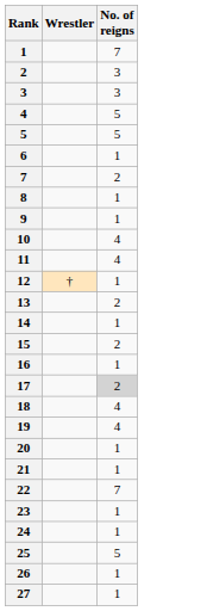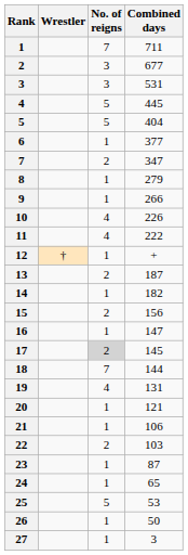 <table class="wikitable sortable" style="text-align: center">
 <tr>
 <th>Rank</th>
 <th>Wrestler</th>
 <th>No. of<br>reigns</th>
+<th data-sort-type="number">Combined<br>days</th>
 </tr>
 <tr>
 <th>1</th>
 <td></td>
 <td>7</td>
+<td>711</td>
 </tr>
 <tr>
 <th>2</th>
 <td></td>
 <td>3</td>
+<td>677</td>
 </tr>
 <tr>
 <th>3</th>
 <td></td>
 <td>3</td>
+<td>531</td>
 </tr>
 <tr>
 <th>4</th>
 <td></td>
 <td>5</td>
+<td>445</td>
 </tr>
 <tr>
 <th>5</th>
 <td></td>
 <td>5</td>
+<td>404</td>
 </tr>
 <tr>
 <th>6</th>
 <td></td>
 <td>1</td>
+<td>377</td>
 </tr>
 <tr>
 <th>7</th>
 <td></td>
 <td>2</td>
+<td>347</td>
 </tr>
 <tr>
 <th>8</th>
 <td></td>
 <td>1</td>
+<td>279</td>
 </tr>
 <tr>
 <th>9</th>
 <td></td>
 <td>1</td>
+<td>266</td>
 </tr>
 <tr>
 <th>10</th>
 <td></td>
 <td>4</td>
+<td>226</td>
 </tr>
 <tr>
 <th>11</th>
 <td></td>
 <td>4</td>
+<td>222</td>
 </tr>
 <tr>
 <th>12</th>
 <td style="background-color: #ffe6bd"> †</td>
 <td>1</td>
+<td>+</td>
 </tr>
 <tr>
 <th>13</th>
 <td></td>
 <td>2</td>
+<td>187</td>
 </tr>
 <tr>
 <th>14</th>
 <td></td>
 <td>1</td>
+<td>182</td>
 </tr>
 <tr>
 <th>15</th>
 <td></td>
 <td>2</td>
+<td>156</td>
 </tr>
 <tr>
 <th>16</th>
 <td></td>
 <td>1</td>
+<td>147</td>
 </tr>
 <tr>
 <th>17</th>
 <td></td>
 <td style="background: lightgrey;">2</td>
+<td>145</td>
 </tr>
 <tr>
 <th>18</th>
 <td></td>
-<td>4</td>
+<td>7</td>
+<td>144</td>
 </tr>
 <tr>
 <th>19</th>
 <td></td>
 <td>4</td>
+<td>131</td>
 </tr>
 <tr>
 <th>20</th>
 <td></td>
 <td>1</td>
+<td>121</td>
 </tr>
 <tr>
 <th>21</th>
 <td></td>
 <td>1</td>
+<td>106</td>
 </tr>
 <tr>
 <th>22</th>
 <td></td>
-<td>7</td>
+<td>2</td>
+<td>103</td>
 </tr>
 <tr>
 <th>23</th>
 <td></td>
 <td>1</td>
+<td>87</td>
 </tr>
 <tr>
 <th>24</th>
 <td></td>
 <td>1</td>
+<td>65</td>
 </tr>
 <tr>
 <th>25</th>
 <td></td>
 <td>5</td>
+<td>53</td>
 </tr>
 <tr>
 <th>26</th>
 <td></td>
 <td>1</td>
+<td>50</td>
 </tr>
 <tr>
 <th>27</th>
 <td></td>
 <td>1</td>
+<td>3</td>
 </tr>
 </table>
